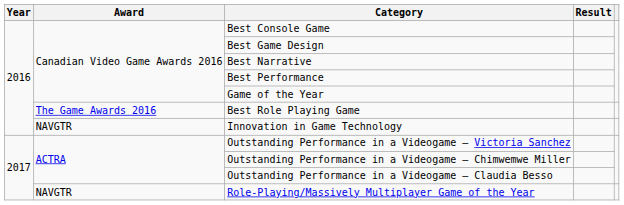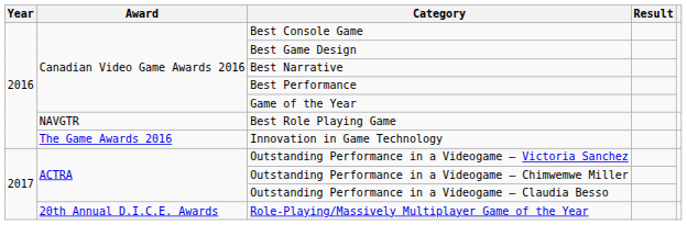 <table class="wikitable sortable">
 <tr>
 <th>Year</th>
 <th>Award</th>
 <th>Category</th>
 <th>Result</th>
 <th></th>
 </tr>
 <tr>
 <td rowspan="7" style="text-align:center;">2016</td>
 <td rowspan="5">Canadian Video Game Awards 2016</td>
 <td>Best Console Game</td>
 <td></td>
 <td rowspan="5"></td>
 </tr>
 <tr>
 <td>Best Game Design</td>
 <td></td>
 </tr>
 <tr>
 <td>Best Narrative</td>
 <td></td>
 </tr>
 <tr>
 <td>Best Performance</td>
 <td></td>
 </tr>
 <tr>
 <td>Game of the Year</td>
 <td></td>
 </tr>
 <tr>
-<td><a href='#'>The Game Awards 2016</a></td>
+<td>NAVGTR</td>
 <td>Best Role Playing Game</td>
 <td></td>
 <td></td>
 </tr>
 <tr>
-<td>NAVGTR</td>
+<td><a href='#'>The Game Awards 2016</a></td>
 <td>Innovation in Game Technology</td>
 <td></td>
 <td></td>
 </tr>
 <tr>
 <td rowspan="4" style="text-align:center;">2017</td>
 <td rowspan="3"><a href='#'>ACTRA</a></td>
 <td>Outstanding Performance in a Videogame — <a href='#'>Victoria Sanchez</a></td>
 <td></td>
 <td rowspan="3"></td>
 </tr>
 <tr>
 <td>Outstanding Performance in a Videogame — Chimwemwe Miller</td>
 <td></td>
 </tr>
 <tr>
 <td>Outstanding Performance in a Videogame — Claudia Besso</td>
 <td></td>
 </tr>
 <tr>
-<td>NAVGTR</td>
+<td><a href='#'>20th Annual D.I.C.E. Awards</a></td>
 <td><a href='#'>Role-Playing/Massively Multiplayer Game of the Year</a></td>
 <td></td>
 <td></td>
 </tr>
 </table>
